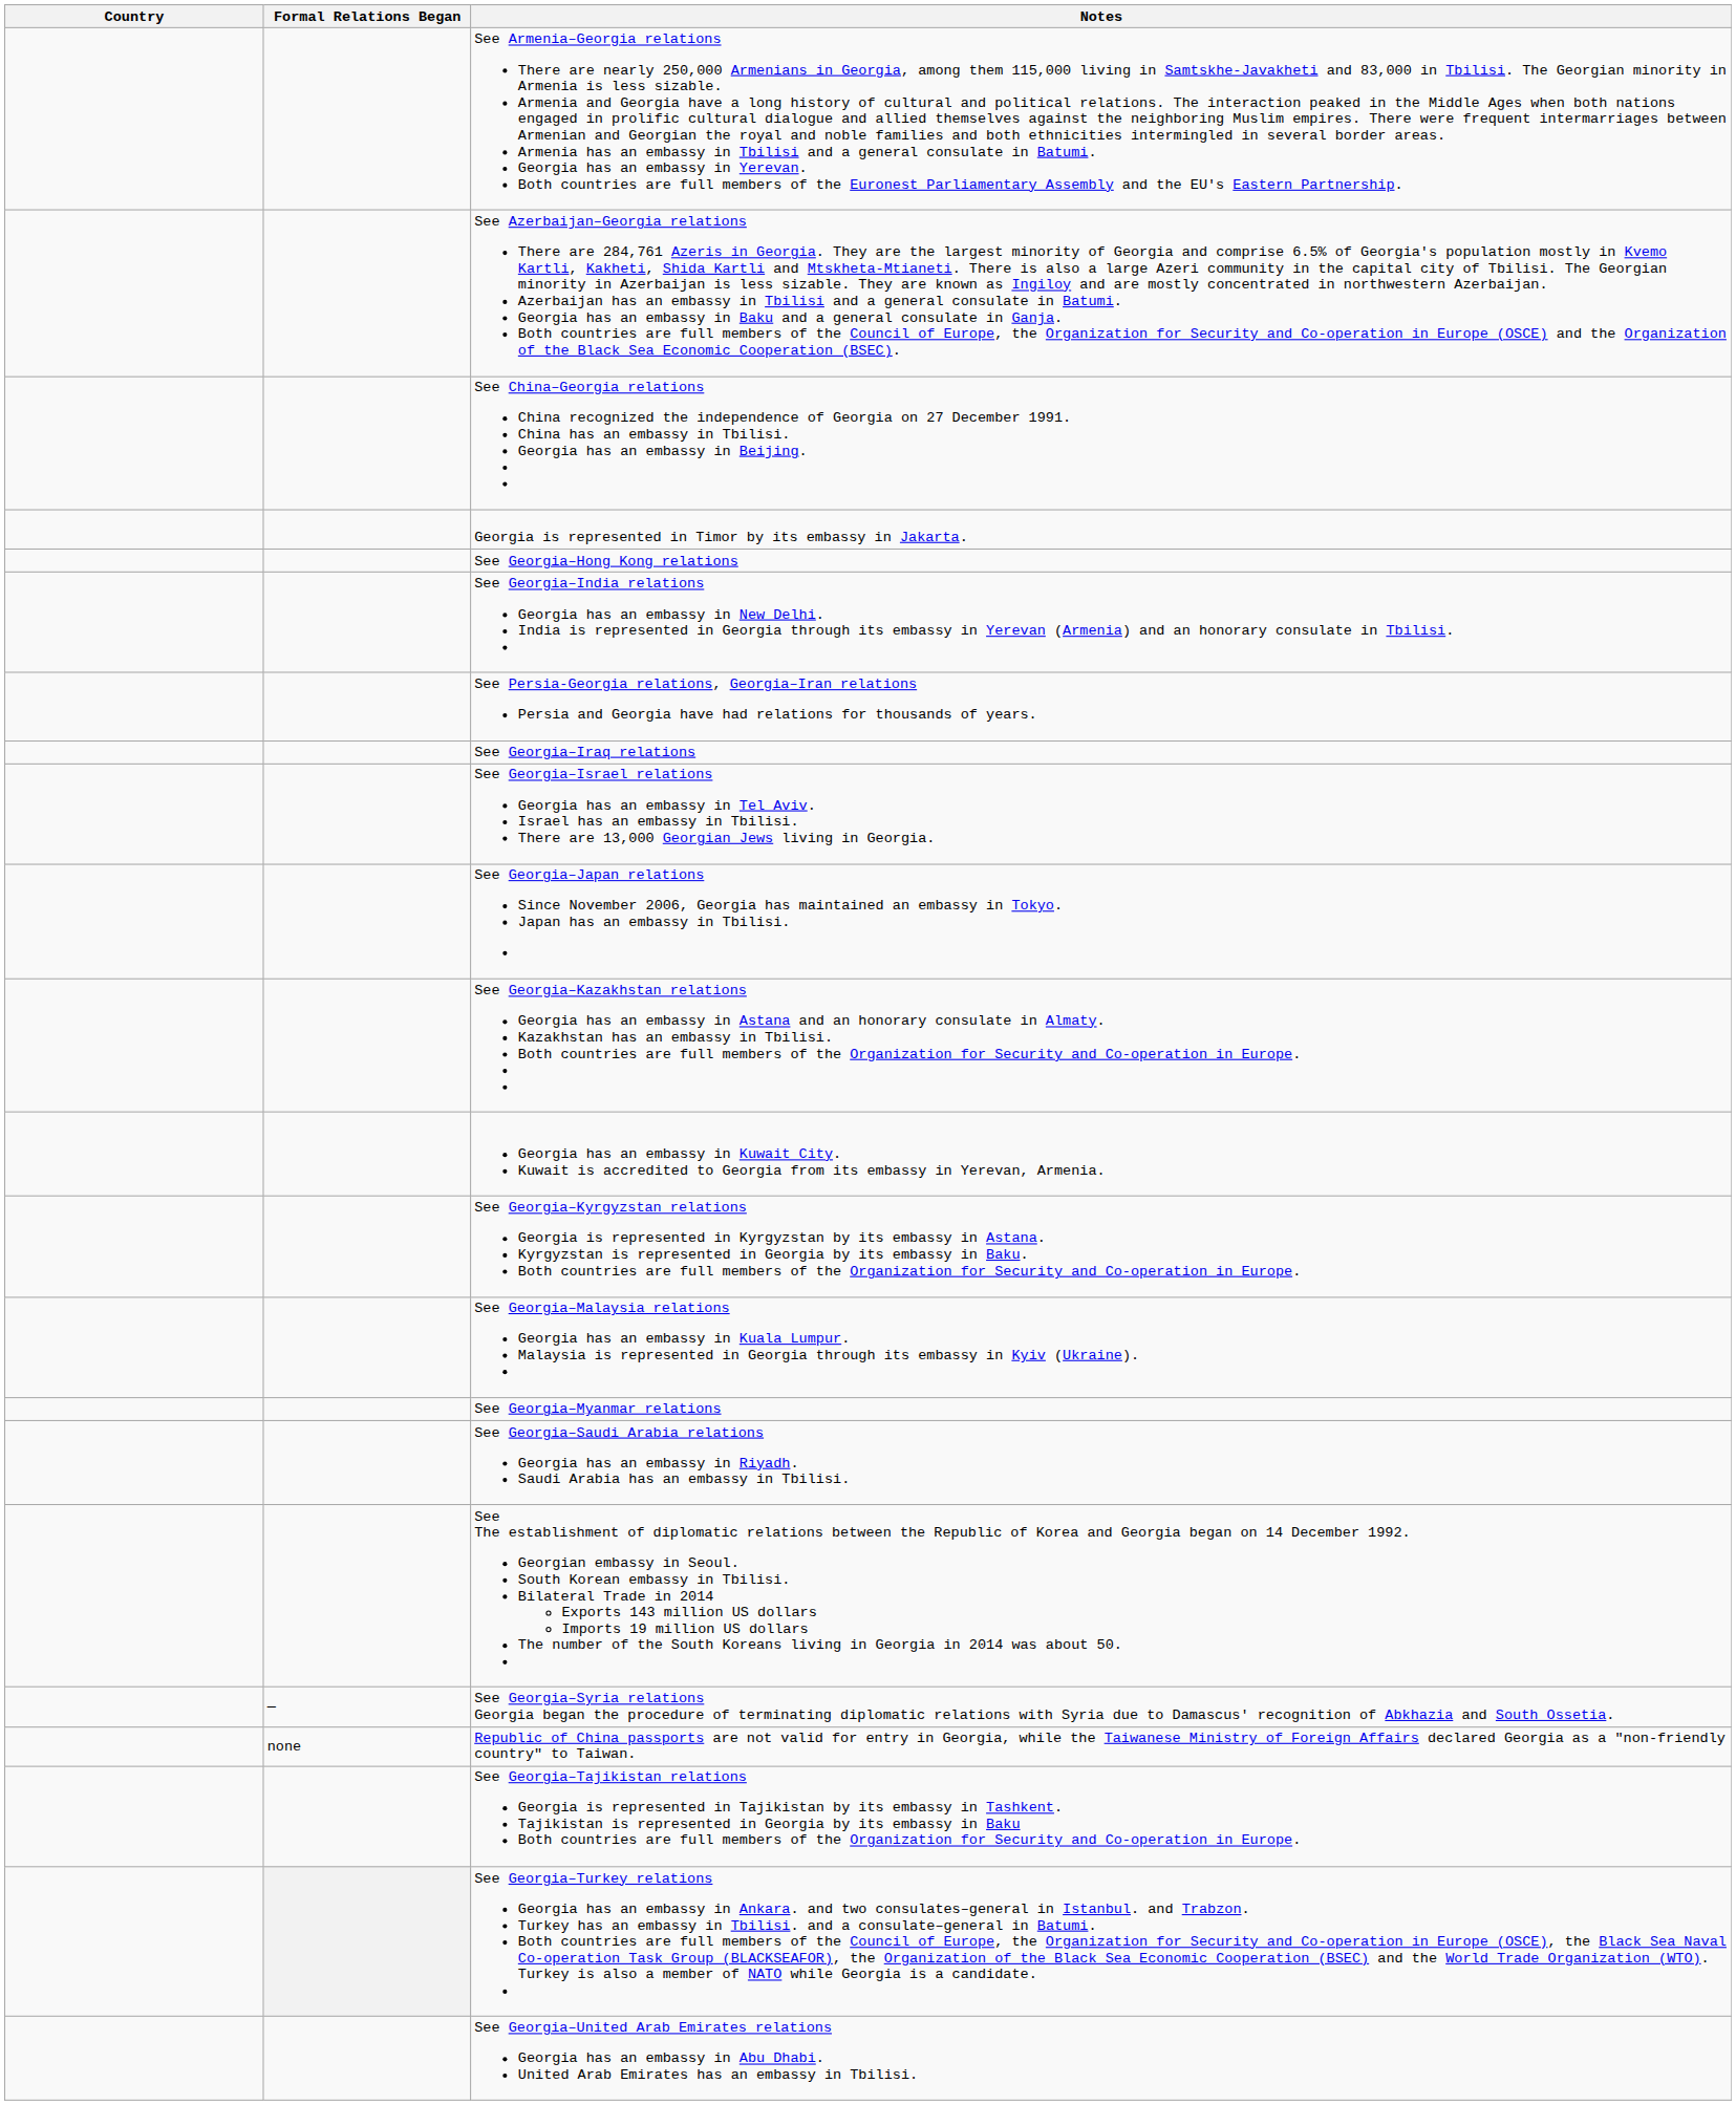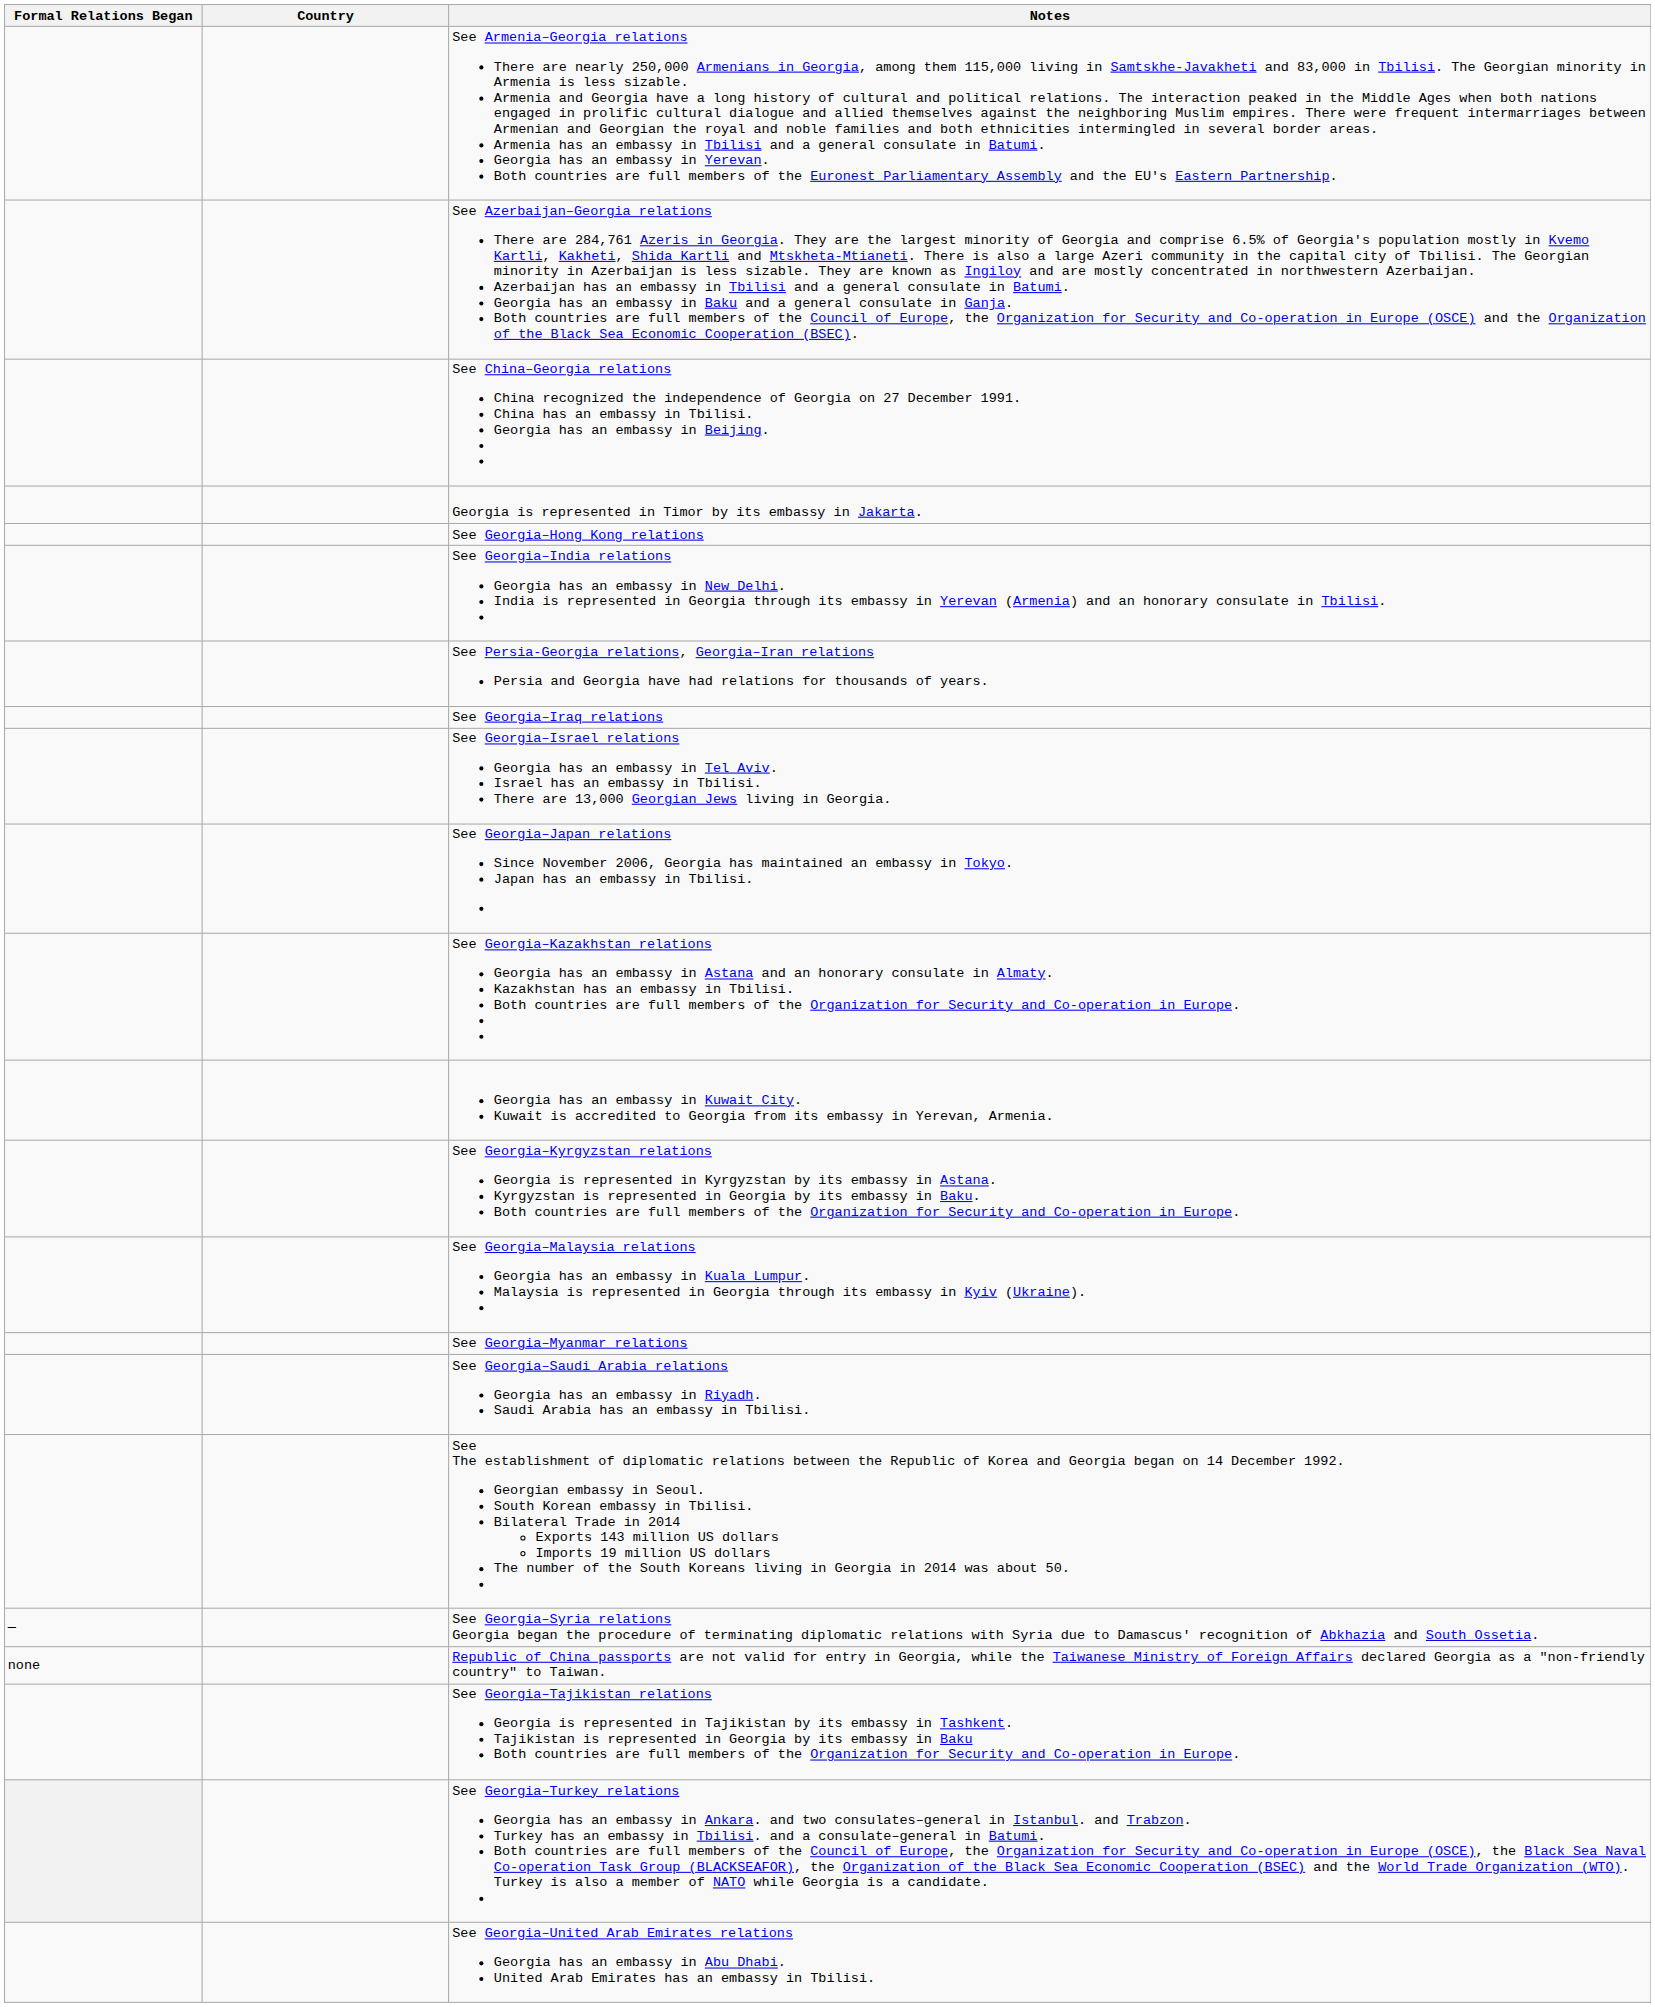 <table class="wikitable sortable" border="1" style="width:100%; margin:auto;">
 <tr>
+<th width="12%">Formal Relations Began</th>
 <th width="15%">Country</th>
-<th width="12%">Formal Relations Began</th>
 <th>Notes</th>
 </tr>
 <tr -valign="top">
 <td></td>
 <td></td>
 <td>See <a href='#'>Armenia–Georgia relations</a><br><ul><li>There are nearly 250,000 <a href='#'>Armenians in Georgia</a>, among them 115,000 living in <a href='#'>Samtskhe-Javakheti</a> and 83,000 in <a href='#'>Tbilisi</a>. The Georgian minority in Armenia is less sizable.</li><li>Armenia and Georgia have a long history of cultural and political relations. The interaction peaked in the Middle Ages when both nations engaged in prolific cultural dialogue and allied themselves against the neighboring Muslim empires. There were frequent intermarriages between Armenian and Georgian the royal and noble families and both ethnicities intermingled in several border areas.</li><li>Armenia has an embassy in <a href='#'>Tbilisi</a> and a general consulate in <a href='#'>Batumi</a>.</li><li>Georgia has an embassy in <a href='#'>Yerevan</a>.</li><li>Both countries are full members of the <a href='#'>Euronest Parliamentary Assembly</a> and the EU's <a href='#'>Eastern Partnership</a>.</li></ul></td>
 </tr>
 <tr -valign="top">
 <td></td>
 <td></td>
 <td>See <a href='#'>Azerbaijan–Georgia relations</a><br><ul><li>There are 284,761 <a href='#'>Azeris in Georgia</a>. They are the largest minority of Georgia and comprise 6.5% of Georgia's population mostly in <a href='#'>Kvemo Kartli</a>, <a href='#'>Kakheti</a>, <a href='#'>Shida Kartli</a> and <a href='#'>Mtskheta-Mtianeti</a>. There is also a large Azeri community in the capital city of Tbilisi. The Georgian minority in Azerbaijan is less sizable. They are known as <a href='#'>Ingiloy</a> and are mostly concentrated in northwestern Azerbaijan.</li><li>Azerbaijan has an embassy in <a href='#'>Tbilisi</a> and a general consulate in <a href='#'>Batumi</a>.</li><li>Georgia has an embassy in <a href='#'>Baku</a> and a general consulate in <a href='#'>Ganja</a>.</li><li>Both countries are full members of the <a href='#'>Council of Europe</a>, the <a href='#'>Organization for Security and Co-operation in Europe (OSCE)</a> and the <a href='#'>Organization of the Black Sea Economic Cooperation (BSEC)</a>.</li></ul></td>
 </tr>
 <tr -valign="top">
 <td></td>
 <td></td>
 <td>See <a href='#'>China–Georgia relations</a><br><ul><li>China recognized the independence of Georgia on 27 December 1991.</li><li>China has an embassy in Tbilisi.</li><li>Georgia has an embassy in <a href='#'>Beijing</a>.</li><li></li><li></li></ul></td>
 </tr>
 <tr -valign="top">
 <td></td>
 <td></td>
 <td><br>Georgia is represented in Timor by its embassy in <a href='#'>Jakarta</a>.</td>
 </tr>
 <tr -valign="top">
+<td style="text-align:center"></td>
 <td></td>
-<td style="text-align:center"></td>
 <td>See <a href='#'>Georgia–Hong Kong relations</a></td>
 </tr>
 <tr -valign="top">
 <td></td>
 <td></td>
 <td>See <a href='#'>Georgia–India relations</a><br><ul><li>Georgia has an embassy in <a href='#'>New Delhi</a>.</li><li>India is represented in Georgia through its embassy in <a href='#'>Yerevan</a> (<a href='#'>Armenia</a>) and an honorary consulate in <a href='#'>Tbilisi</a>.</li><li></li></ul></td>
 </tr>
 <tr -valign="top">
 <td></td>
 <td></td>
 <td>See <a href='#'>Persia-Georgia relations</a>, <a href='#'>Georgia–Iran relations</a><br><ul><li>Persia and Georgia have had relations for thousands of years.</li></ul></td>
 </tr>
 <tr -valign="top">
+<td style="text-align:center"></td>
 <td></td>
-<td style="text-align:center"></td>
 <td>See <a href='#'>Georgia–Iraq relations</a></td>
 </tr>
 <tr -valign="top">
 <td></td>
 <td></td>
 <td>See <a href='#'>Georgia–Israel relations</a><br><ul><li>Georgia has an embassy in <a href='#'>Tel Aviv</a>.</li><li>Israel has an embassy in Tbilisi.</li><li>There are 13,000 <a href='#'>Georgian Jews</a> living in Georgia.</li></ul></td>
 </tr>
 <tr -valign="top">
 <td></td>
 <td></td>
 <td>See <a href='#'>Georgia–Japan relations</a><br><ul><li>Since November 2006, Georgia has maintained an embassy in <a href='#'>Tokyo</a>.</li><li>Japan has an embassy in Tbilisi.</li></ul><ul><li></li></ul></td>
 </tr>
 <tr -valign="top">
 <td></td>
 <td></td>
 <td>See <a href='#'>Georgia–Kazakhstan relations</a><br><ul><li>Georgia has an embassy in <a href='#'>Astana</a> and an honorary consulate in <a href='#'>Almaty</a>.</li><li>Kazakhstan has an embassy in Tbilisi.</li><li>Both countries are full members of the <a href='#'>Organization for Security and Co-operation in Europe</a>.</li><li></li><li></li></ul></td>
 </tr>
 <tr -valign="top">
 <td></td>
 <td></td>
 <td><br><ul><li>Georgia has an embassy in <a href='#'>Kuwait City</a>.</li><li>Kuwait is accredited to Georgia from its embassy in Yerevan, Armenia.</li></ul></td>
 </tr>
 <tr -valign="top">
 <td></td>
 <td></td>
 <td>See <a href='#'>Georgia–Kyrgyzstan relations</a><br><ul><li>Georgia is represented in Kyrgyzstan by its embassy in <a href='#'>Astana</a>.</li><li>Kyrgyzstan is represented in Georgia by its embassy in <a href='#'>Baku</a>.</li><li>Both countries are full members of the <a href='#'>Organization for Security and Co-operation in Europe</a>.</li></ul></td>
 </tr>
 <tr -valign="top">
 <td></td>
 <td></td>
 <td>See <a href='#'>Georgia–Malaysia relations</a><br><ul><li>Georgia has an embassy in <a href='#'>Kuala Lumpur</a>.</li><li>Malaysia is represented in Georgia through its embassy in <a href='#'>Kyiv</a> (<a href='#'>Ukraine</a>).</li><li></li></ul></td>
 </tr>
 <tr -valign="top">
 <td></td>
 <td></td>
 <td>See <a href='#'>Georgia–Myanmar relations</a></td>
 </tr>
 <tr -valign="top">
+<td style="text-align:center"></td>
 <td></td>
-<td style="text-align:center"></td>
 <td>See <a href='#'>Georgia–Saudi Arabia relations</a><br><ul><li>Georgia has an embassy in <a href='#'>Riyadh</a>.</li><li>Saudi Arabia has an embassy in Tbilisi.</li></ul></td>
 </tr>
 <tr -valign="top">
 <td></td>
 <td></td>
 <td>See <br>The establishment of diplomatic relations between the Republic of Korea and Georgia began on 14 December 1992.<ul><li>Georgian embassy in Seoul.</li><li>South Korean embassy in Tbilisi.</li><li>Bilateral Trade in 2014<ul><li>Exports 143 million US dollars</li><li>Imports 19 million US dollars</li></ul></li><li>The number of the South Koreans living in Georgia in 2014 was about 50.</li><li> </li></ul></td>
 </tr>
 <tr -valign="top">
+<td> — </td>
 <td></td>
-<td> — </td>
 <td>See <a href='#'>Georgia–Syria relations</a><br>Georgia began the procedure of terminating diplomatic relations with Syria due to Damascus' recognition of <a href='#'>Abkhazia</a> and <a href='#'>South Ossetia</a>.</td>
 </tr>
 <tr -valign="top">
+<td>none</td>
 <td></td>
-<td>none</td>
 <td><a href='#'>Republic of China passports</a> are not valid for entry in Georgia, while the <a href='#'>Taiwanese Ministry of Foreign Affairs</a> declared Georgia as a "non-friendly country" to Taiwan.</td>
 </tr>
 <tr -valign="top">
 <td></td>
 <td></td>
 <td>See <a href='#'>Georgia–Tajikistan relations</a><br><ul><li>Georgia is represented in Tajikistan by its embassy in <a href='#'>Tashkent</a>.</li><li>Tajikistan is represented in Georgia by its embassy in <a href='#'>Baku</a></li><li>Both countries are full members of the <a href='#'>Organization for Security and Co-operation in Europe</a>.</li></ul></td>
 </tr>
 <tr -valign="top">
+<th></th>
 <td></td>
-<th></th>
 <td>See <a href='#'>Georgia–Turkey relations</a><br><ul><li>Georgia has an embassy in <a href='#'>Ankara</a>. and two consulates–general in <a href='#'>Istanbul</a>. and <a href='#'>Trabzon</a>.</li><li>Turkey has an embassy in <a href='#'>Tbilisi</a>. and a consulate–general in <a href='#'>Batumi</a>.</li><li>Both countries are full members of the <a href='#'>Council of Europe</a>, the <a href='#'>Organization for Security and Co-operation in Europe (OSCE)</a>, the <a href='#'>Black Sea Naval Co-operation Task Group (BLACKSEAFOR)</a>, the <a href='#'>Organization of the Black Sea Economic Cooperation (BSEC)</a> and the <a href='#'>World Trade Organization (WTO)</a>. Turkey is also a member of <a href='#'>NATO</a> while Georgia is a candidate.</li><li></li></ul></td>
 </tr>
 <tr -valign="top">
 <td></td>
 <td></td>
 <td>See <a href='#'>Georgia–United Arab Emirates relations</a><br><ul><li>Georgia has an embassy in <a href='#'>Abu Dhabi</a>.</li><li>United Arab Emirates has an embassy in Tbilisi.</li></ul></td>
 </tr>
 </table>
